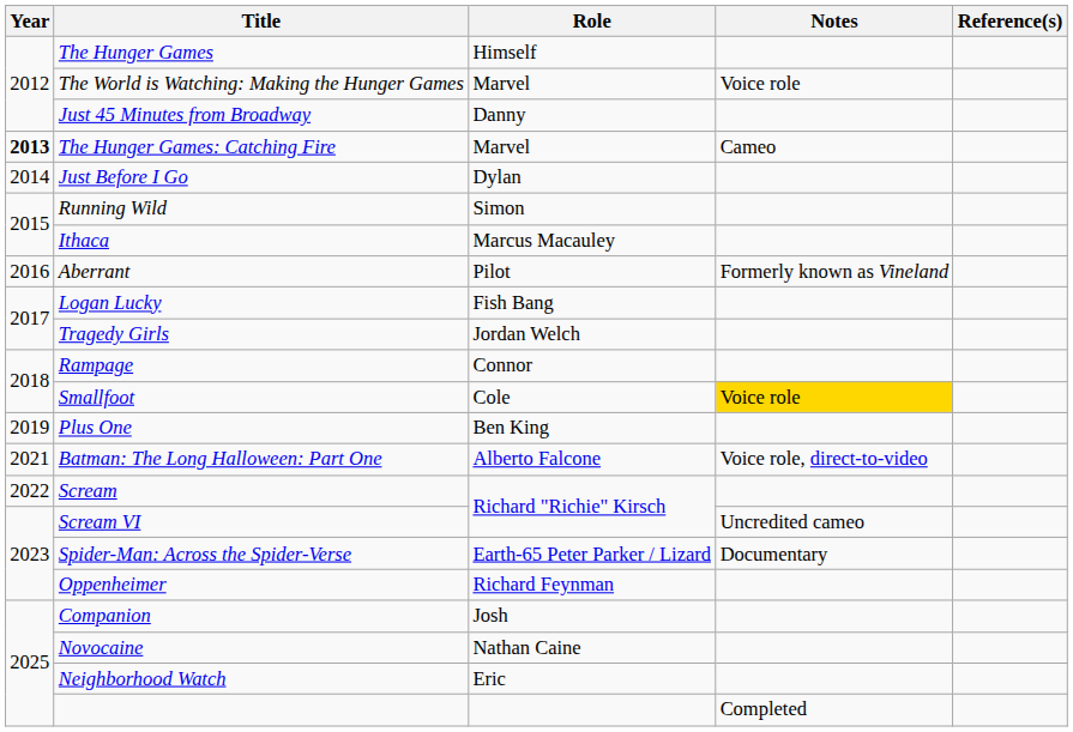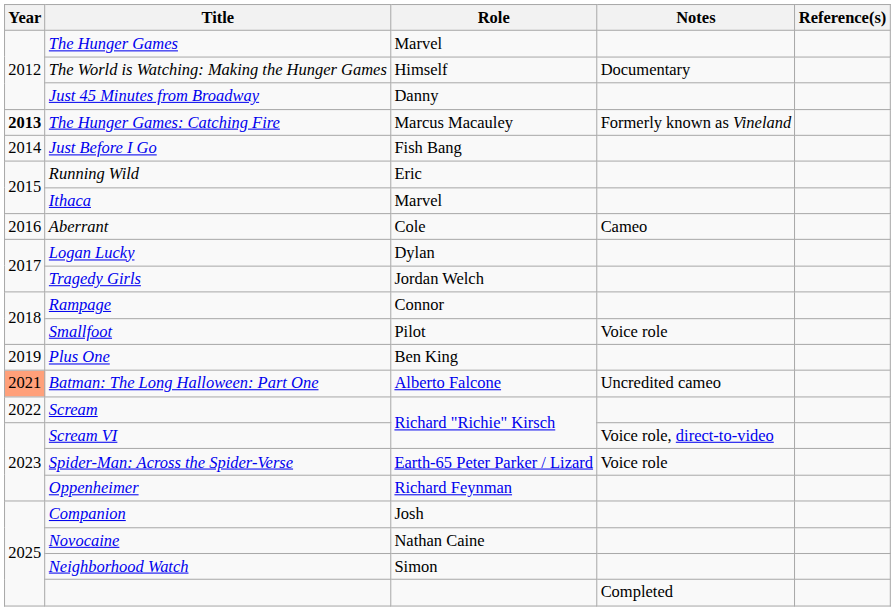 <table class="wikitable sortable">
 <tr>
 <th>Year</th>
 <th>Title</th>
 <th>Role</th>
 <th>Notes</th>
 <th scope="col" class="unsortable">Reference(s)</th>
 </tr>
 <tr>
 <td rowspan="3">2012</td>
 <td><em><a href='#'>The Hunger Games</a></em></td>
-<td>Himself</td>
+<td>Marvel</td>
 <td></td>
 <td></td>
 </tr>
 <tr>
 <td><em>The World is Watching: Making the Hunger Games</em></td>
-<td>Marvel</td>
-<td>Voice role</td>
+<td>Himself</td>
+<td>Documentary</td>
 <td></td>
 </tr>
 <tr>
 <td><em><a href='#'>Just 45 Minutes from Broadway</a></em></td>
 <td>Danny</td>
 <td></td>
 <td></td>
 </tr>
 <tr>
 <td><strong>2013</strong></td>
 <td><em><a href='#'>The Hunger Games: Catching Fire</a></em></td>
-<td>Marvel</td>
-<td>Cameo</td>
+<td>Marcus Macauley</td>
+<td>Formerly known as <em>Vineland</em></td>
 <td></td>
 </tr>
 <tr>
 <td>2014</td>
 <td><em><a href='#'>Just Before I Go</a></em></td>
-<td>Dylan</td>
+<td>Fish Bang</td>
 <td></td>
 <td></td>
 </tr>
 <tr>
 <td rowspan="2">2015</td>
 <td><em>Running Wild</em></td>
-<td>Simon</td>
+<td>Eric</td>
 <td></td>
 <td></td>
 </tr>
 <tr>
 <td><em><a href='#'>Ithaca</a></em></td>
-<td>Marcus Macauley</td>
+<td>Marvel</td>
 <td></td>
 <td></td>
 </tr>
 <tr>
 <td>2016</td>
 <td><em>Aberrant</em></td>
-<td>Pilot</td>
-<td>Formerly known as <em>Vineland</em></td>
+<td>Cole</td>
+<td>Cameo</td>
 <td></td>
 </tr>
 <tr>
 <td rowspan="2">2017</td>
 <td><em><a href='#'>Logan Lucky</a></em></td>
-<td>Fish Bang</td>
+<td>Dylan</td>
 <td></td>
 <td></td>
 </tr>
 <tr>
 <td><em><a href='#'>Tragedy Girls</a></em></td>
 <td>Jordan Welch</td>
 <td></td>
 <td></td>
 </tr>
 <tr>
 <td rowspan="2">2018</td>
 <td><em><a href='#'>Rampage</a></em></td>
 <td>Connor</td>
 <td></td>
 <td></td>
 </tr>
 <tr>
 <td><em><a href='#'>Smallfoot</a></em></td>
-<td>Cole</td>
-<td style="background: gold;">Voice role</td>
+<td>Pilot</td>
+<td>Voice role</td>
 <td></td>
 </tr>
 <tr>
 <td>2019</td>
 <td><em><a href='#'>Plus One</a></em></td>
 <td>Ben King</td>
 <td></td>
 <td></td>
 </tr>
 <tr>
-<td>2021</td>
+<td style="background: lightsalmon;">2021</td>
 <td><em><a href='#'>Batman: The Long Halloween: Part One</a></em></td>
 <td><a href='#'>Alberto Falcone</a></td>
-<td>Voice role, <a href='#'>direct-to-video</a></td>
+<td>Uncredited cameo</td>
 <td></td>
 </tr>
 <tr>
 <td>2022</td>
 <td><em><a href='#'>Scream</a></em></td>
 <td rowspan="2"><a href='#'>Richard "Richie" Kirsch</a></td>
 <td></td>
 <td></td>
 </tr>
 <tr>
 <td rowspan="3">2023</td>
 <td><em><a href='#'>Scream VI</a></em></td>
-<td>Uncredited cameo</td>
+<td>Voice role, <a href='#'>direct-to-video</a></td>
 <td></td>
 </tr>
 <tr>
 <td><em><a href='#'>Spider-Man: Across the Spider-Verse</a></em></td>
 <td><a href='#'>Earth-65 Peter Parker / Lizard</a></td>
-<td>Documentary</td>
+<td>Voice role</td>
 <td></td>
 </tr>
 <tr>
 <td><em><a href='#'>Oppenheimer</a></em></td>
 <td><a href='#'>Richard Feynman</a></td>
 <td></td>
 <td></td>
 </tr>
 <tr>
 <td rowspan="4">2025</td>
 <td><em><a href='#'>Companion</a></em></td>
 <td>Josh</td>
 <td></td>
 <td></td>
 </tr>
 <tr>
 <td><em><a href='#'>Novocaine</a></em></td>
 <td>Nathan Caine</td>
 <td></td>
 <td></td>
 </tr>
 <tr>
 <td><em><a href='#'>Neighborhood Watch</a></em></td>
-<td>Eric</td>
+<td>Simon</td>
 <td></td>
 <td></td>
 </tr>
 <tr>
 <td></td>
 <td></td>
 <td>Completed</td>
 <td></td>
 </tr>
 </table>
